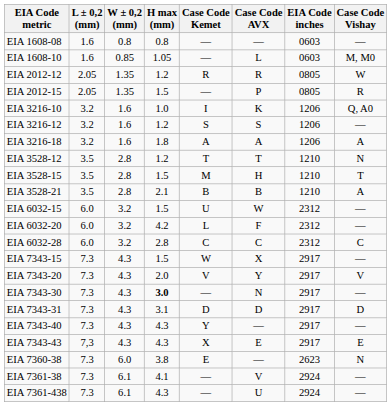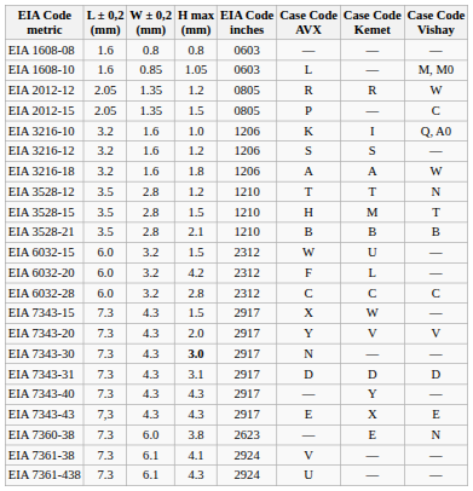 <table class="wikitable centered" style="text-align:center">
 <tr class="hintergrundfarbe6" style="text-align:center">
 <th>EIA Code <br>metric</th>
 <th>L ± 0,2<br>(mm)</th>
 <th>W ± 0,2<br>(mm)</th>
 <th>H max<br>(mm)</th>
+<th>EIA Code<br>inches</th>
+<th>Case Code <br> AVX</th>
 <th>Case Code <br> Kemet</th>
-<th>Case Code <br> AVX</th>
-<th>EIA Code<br>inches</th>
 <th>Case Code <br> Vishay</th>
 </tr>
 <tr>
 <td style="text-align:left">EIA 1608-08</td>
 <td>1.6</td>
 <td>0.8</td>
 <td>0.8</td>
+<td>0603</td>
 <td>—</td>
 <td>—</td>
-<td>0603</td>
 <td>—</td>
 </tr>
 <tr>
 <td style="text-align:left">EIA 1608-10</td>
 <td>1.6</td>
 <td>0.85</td>
 <td>1.05</td>
+<td>0603</td>
+<td>L</td>
 <td>—</td>
-<td>L</td>
-<td>0603</td>
 <td>M, M0</td>
 </tr>
 <tr>
 <td style="text-align:left">EIA 2012-12</td>
 <td>2.05</td>
 <td>1.35</td>
 <td>1.2</td>
+<td>0805</td>
 <td>R</td>
 <td>R</td>
-<td>0805</td>
 <td>W</td>
 </tr>
 <tr>
 <td style="text-align:left">EIA 2012-15</td>
 <td>2.05</td>
 <td>1.35</td>
 <td>1.5</td>
+<td>0805</td>
+<td>P</td>
 <td>—</td>
-<td>P</td>
-<td>0805</td>
-<td>R</td>
+<td>C</td>
 </tr>
 <tr>
 <td style="text-align:left">EIA 3216-10</td>
 <td>3.2</td>
 <td>1.6</td>
 <td>1.0</td>
+<td>1206</td>
+<td>K</td>
 <td>I</td>
-<td>K</td>
-<td>1206</td>
 <td>Q, A0</td>
 </tr>
 <tr>
 <td style="text-align:left">EIA 3216-12</td>
 <td>3.2</td>
 <td>1.6</td>
 <td>1.2</td>
+<td>1206</td>
 <td>S</td>
 <td>S</td>
-<td>1206</td>
 <td>—</td>
 </tr>
 <tr>
 <td style="text-align:left">EIA 3216-18</td>
 <td>3.2</td>
 <td>1.6</td>
 <td>1.8</td>
+<td>1206</td>
 <td>A</td>
 <td>A</td>
-<td>1206</td>
-<td>A</td>
+<td>W</td>
 </tr>
 <tr>
 <td style="text-align:left">EIA 3528-12</td>
 <td>3.5</td>
 <td>2.8</td>
 <td>1.2</td>
+<td>1210</td>
 <td>T</td>
 <td>T</td>
-<td>1210</td>
 <td>N</td>
 </tr>
 <tr>
 <td style="text-align:left">EIA 3528-15</td>
 <td>3.5</td>
 <td>2.8</td>
 <td>1.5</td>
+<td>1210</td>
+<td>H</td>
 <td>M</td>
-<td>H</td>
-<td>1210</td>
 <td>T</td>
 </tr>
 <tr>
 <td style="text-align:left">EIA 3528-21</td>
 <td>3.5</td>
 <td>2.8</td>
 <td>2.1</td>
+<td>1210</td>
 <td>B</td>
 <td>B</td>
-<td>1210</td>
-<td>A</td>
+<td>B</td>
 </tr>
 <tr>
 <td style="text-align:left">EIA 6032-15</td>
 <td>6.0</td>
 <td>3.2</td>
 <td>1.5</td>
+<td>2312</td>
+<td>W</td>
 <td>U</td>
-<td>W</td>
-<td>2312</td>
 <td>—</td>
 </tr>
 <tr>
 <td style="text-align:left">EIA 6032-20</td>
 <td>6.0</td>
 <td>3.2</td>
 <td>4.2</td>
+<td>2312</td>
+<td>F</td>
 <td>L</td>
-<td>F</td>
-<td>2312</td>
 <td>—</td>
 </tr>
 <tr>
 <td style="text-align:left">EIA 6032-28</td>
 <td>6.0</td>
 <td>3.2</td>
 <td>2.8</td>
+<td>2312</td>
 <td>C</td>
 <td>C</td>
-<td>2312</td>
 <td>C</td>
 </tr>
 <tr>
 <td style="text-align:left">EIA 7343-15</td>
 <td>7.3</td>
 <td>4.3</td>
 <td>1.5</td>
+<td>2917</td>
+<td>X</td>
 <td>W</td>
-<td>X</td>
-<td>2917</td>
 <td>—</td>
 </tr>
 <tr>
 <td style="text-align:left">EIA 7343-20</td>
 <td>7.3</td>
 <td>4.3</td>
 <td>2.0</td>
+<td>2917</td>
+<td>Y</td>
 <td>V</td>
-<td>Y</td>
-<td>2917</td>
 <td>V</td>
 </tr>
 <tr>
 <td style="text-align:left">EIA 7343-30</td>
 <td>7.3</td>
 <td>4.3</td>
 <td><strong>3.0</strong></td>
+<td>2917</td>
+<td>N</td>
 <td>—</td>
-<td>N</td>
-<td>2917</td>
 <td>—</td>
 </tr>
 <tr>
 <td style="text-align:left">EIA 7343-31</td>
 <td>7.3</td>
 <td>4.3</td>
 <td>3.1</td>
+<td>2917</td>
 <td>D</td>
 <td>D</td>
-<td>2917</td>
 <td>D</td>
 </tr>
 <tr>
 <td style="text-align:left">EIA 7343-40</td>
 <td>7.3</td>
 <td>4.3</td>
 <td>4.3</td>
+<td>2917</td>
+<td>—</td>
 <td>Y</td>
-<td>—</td>
-<td>2917</td>
 <td>—</td>
 </tr>
 <tr>
 <td style="text-align:left">EIA 7343-43</td>
 <td>7,3</td>
 <td>4.3</td>
 <td>4.3</td>
+<td>2917</td>
+<td>E</td>
 <td>X</td>
-<td>E</td>
-<td>2917</td>
 <td>E</td>
 </tr>
 <tr>
 <td style="text-align:left">EIA 7360-38</td>
 <td>7.3</td>
 <td>6.0</td>
 <td>3.8</td>
+<td>2623</td>
+<td>—</td>
 <td>E</td>
-<td>—</td>
-<td>2623</td>
 <td>N</td>
 </tr>
 <tr>
 <td style="text-align:left">EIA 7361-38</td>
 <td>7.3</td>
 <td>6.1</td>
 <td>4.1</td>
+<td>2924</td>
+<td>V</td>
 <td>—</td>
-<td>V</td>
-<td>2924</td>
 <td>—</td>
 </tr>
 <tr>
 <td style="text-align:left">EIA 7361-438</td>
 <td>7.3</td>
 <td>6.1</td>
 <td>4.3</td>
+<td>2924</td>
+<td>U</td>
 <td>—</td>
-<td>U</td>
-<td>2924</td>
 <td>—</td>
 </tr>
 </table>
